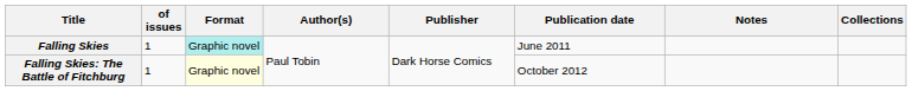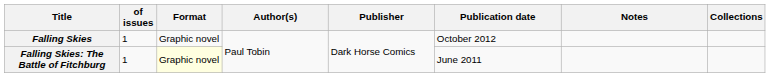 <table class="wikitable">
 <tr>
 <th>Title</th>
 <th style="width:40pt"> of issues</th>
 <th style="width:75pt">Format</th>
 <th style="width:125pt">Author(s)</th>
 <th style="width:125pt">Publisher</th>
 <th style="width:150pt">Publication date</th>
 <th style="width:175pt">Notes</th>
 <th>Collections</th>
 </tr>
 <tr>
 <th><em>Falling Skies</em></th>
 <td>1</td>
-<td style="background: paleturquoise;">Graphic novel</td>
+<td>Graphic novel</td>
 <td rowspan="2">Paul Tobin</td>
 <td rowspan="2">Dark Horse Comics</td>
-<td>June 2011</td>
+<td>October 2012</td>
 <td></td>
 <td></td>
 </tr>
 <tr>
 <th><em>Falling Skies: The Battle of Fitchburg</em></th>
 <td>1</td>
 <td style="background: lightyellow;">Graphic novel</td>
-<td>October 2012</td>
+<td>June 2011</td>
 <td></td>
 <td></td>
 </tr>
 </table>
